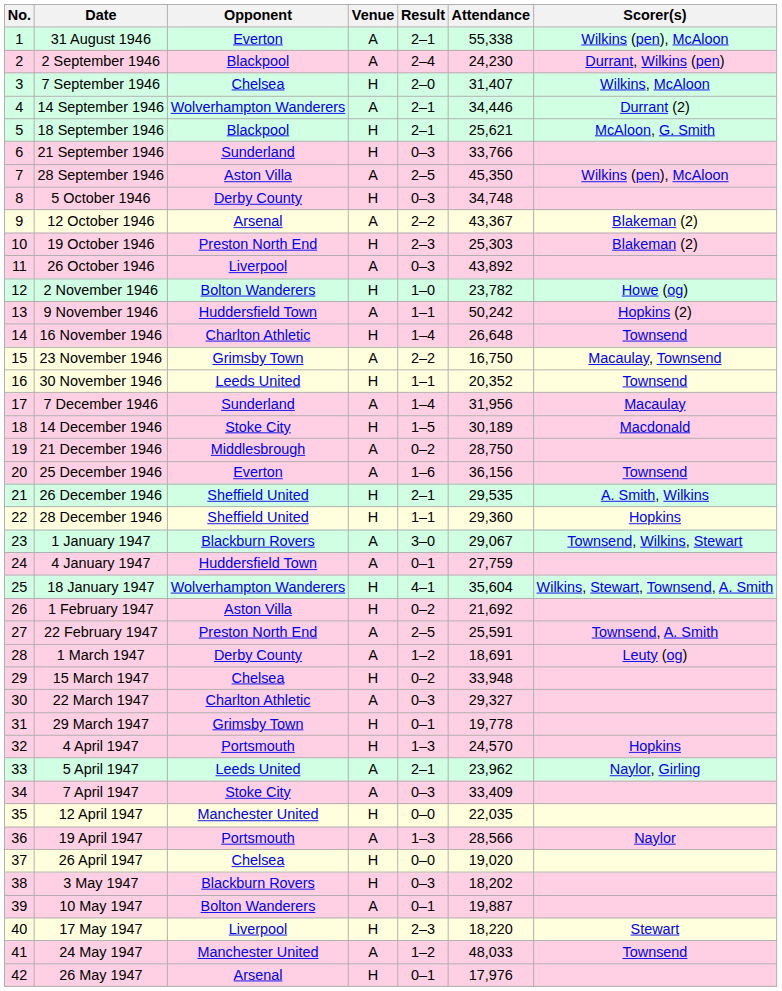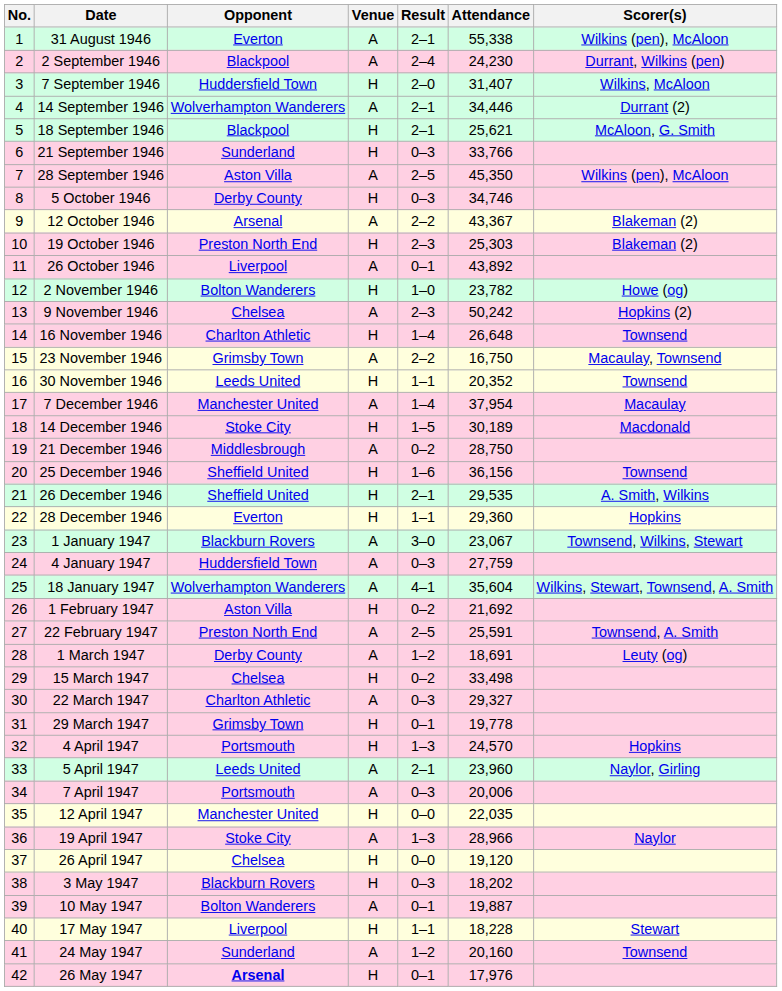 <table class="wikitable sortable" style="text-align:center;">
 <tr>
 <th>No.</th>
 <th>Date</th>
 <th>Opponent</th>
 <th>Venue</th>
 <th>Result</th>
 <th>Attendance</th>
 <th>Scorer(s)</th>
 </tr>
 <tr style="background:#d0ffe3;">
 <td>1</td>
 <td>31 August 1946</td>
 <td><a href='#'>Everton</a></td>
 <td>A</td>
 <td>2–1</td>
 <td>55,338</td>
 <td><a href='#'>Wilkins</a> (<a href='#'>pen</a>), <a href='#'>McAloon</a></td>
 </tr>
 <tr style="background:#ffd0e3;">
 <td>2</td>
 <td>2 September 1946</td>
 <td><a href='#'>Blackpool</a></td>
 <td>A</td>
 <td>2–4</td>
 <td>24,230</td>
 <td><a href='#'>Durrant</a>, <a href='#'>Wilkins</a> (<a href='#'>pen</a>)</td>
 </tr>
 <tr style="background:#d0ffe3;">
 <td>3</td>
 <td>7 September 1946</td>
-<td><a href='#'>Chelsea</a></td>
+<td><a href='#'>Huddersfield Town</a></td>
 <td>H</td>
 <td>2–0</td>
 <td>31,407</td>
 <td><a href='#'>Wilkins</a>, <a href='#'>McAloon</a></td>
 </tr>
 <tr style="background:#d0ffe3;">
 <td>4</td>
 <td>14 September 1946</td>
 <td><a href='#'>Wolverhampton Wanderers</a></td>
 <td>A</td>
 <td>2–1</td>
 <td>34,446</td>
 <td><a href='#'>Durrant</a> (2)</td>
 </tr>
 <tr style="background:#d0ffe3;">
 <td>5</td>
 <td>18 September 1946</td>
 <td><a href='#'>Blackpool</a></td>
 <td>H</td>
 <td>2–1</td>
 <td>25,621</td>
 <td><a href='#'>McAloon</a>, <a href='#'>G. Smith</a></td>
 </tr>
 <tr style="background:#ffd0e3;">
 <td>6</td>
 <td>21 September 1946</td>
 <td><a href='#'>Sunderland</a></td>
 <td>H</td>
 <td>0–3</td>
 <td>33,766</td>
 <td></td>
 </tr>
 <tr style="background:#ffd0e3;">
 <td>7</td>
 <td>28 September 1946</td>
 <td><a href='#'>Aston Villa</a></td>
 <td>A</td>
 <td>2–5</td>
 <td>45,350</td>
 <td><a href='#'>Wilkins</a> (<a href='#'>pen</a>), <a href='#'>McAloon</a></td>
 </tr>
 <tr style="background:#ffd0e3;">
 <td>8</td>
 <td>5 October 1946</td>
 <td><a href='#'>Derby County</a></td>
 <td>H</td>
 <td>0–3</td>
-<td>34,748</td>
+<td>34,746</td>
 <td></td>
 </tr>
 <tr style="background:#ffd;">
 <td>9</td>
 <td>12 October 1946</td>
 <td><a href='#'>Arsenal</a></td>
 <td>A</td>
 <td>2–2</td>
 <td>43,367</td>
 <td><a href='#'>Blakeman</a> (2)</td>
 </tr>
 <tr style="background:#ffd0e3;">
 <td>10</td>
 <td>19 October 1946</td>
 <td><a href='#'>Preston North End</a></td>
 <td>H</td>
 <td>2–3</td>
 <td>25,303</td>
 <td><a href='#'>Blakeman</a> (2)</td>
 </tr>
 <tr style="background:#ffd0e3;">
 <td>11</td>
 <td>26 October 1946</td>
 <td><a href='#'>Liverpool</a></td>
 <td>A</td>
-<td>0–3</td>
+<td>0–1</td>
 <td>43,892</td>
 <td></td>
 </tr>
 <tr style="background:#d0ffe3;">
 <td>12</td>
 <td>2 November 1946</td>
 <td><a href='#'>Bolton Wanderers</a></td>
 <td>H</td>
 <td>1–0</td>
 <td>23,782</td>
 <td><a href='#'>Howe</a> (<a href='#'>og</a>)</td>
 </tr>
 <tr style="background:#ffd0e3;">
 <td>13</td>
 <td>9 November 1946</td>
-<td><a href='#'>Huddersfield Town</a></td>
+<td><a href='#'>Chelsea</a></td>
 <td>A</td>
-<td>1–1</td>
+<td>2–3</td>
 <td>50,242</td>
 <td><a href='#'>Hopkins</a> (2)</td>
 </tr>
 <tr style="background:#ffd0e3;">
 <td>14</td>
 <td>16 November 1946</td>
 <td><a href='#'>Charlton Athletic</a></td>
 <td>H</td>
 <td>1–4</td>
 <td>26,648</td>
 <td><a href='#'>Townsend</a></td>
 </tr>
 <tr style="background:#ffd;">
 <td>15</td>
 <td>23 November 1946</td>
 <td><a href='#'>Grimsby Town</a></td>
 <td>A</td>
 <td>2–2</td>
 <td>16,750</td>
 <td><a href='#'>Macaulay</a>, <a href='#'>Townsend</a></td>
 </tr>
 <tr style="background:#ffd;">
 <td>16</td>
 <td>30 November 1946</td>
 <td><a href='#'>Leeds United</a></td>
 <td>H</td>
 <td>1–1</td>
 <td>20,352</td>
 <td><a href='#'>Townsend</a></td>
 </tr>
 <tr style="background:#ffd0e3;">
 <td>17</td>
 <td>7 December 1946</td>
-<td><a href='#'>Sunderland</a></td>
+<td><a href='#'>Manchester United</a></td>
 <td>A</td>
 <td>1–4</td>
-<td>31,956</td>
+<td>37,954</td>
 <td><a href='#'>Macaulay</a></td>
 </tr>
 <tr style="background:#ffd0e3;">
 <td>18</td>
 <td>14 December 1946</td>
 <td><a href='#'>Stoke City</a></td>
 <td>H</td>
 <td>1–5</td>
 <td>30,189</td>
 <td><a href='#'>Macdonald</a></td>
 </tr>
 <tr style="background:#ffd0e3;">
 <td>19</td>
 <td>21 December 1946</td>
 <td><a href='#'>Middlesbrough</a></td>
 <td>A</td>
 <td>0–2</td>
 <td>28,750</td>
 <td></td>
 </tr>
 <tr style="background:#ffd0e3;">
 <td>20</td>
 <td>25 December 1946</td>
-<td><a href='#'>Everton</a></td>
-<td>A</td>
+<td><a href='#'>Sheffield United</a></td>
+<td>H</td>
 <td>1–6</td>
 <td>36,156</td>
 <td><a href='#'>Townsend</a></td>
 </tr>
 <tr style="background:#d0ffe3;">
 <td>21</td>
 <td>26 December 1946</td>
 <td><a href='#'>Sheffield United</a></td>
 <td>H</td>
 <td>2–1</td>
 <td>29,535</td>
 <td><a href='#'>A. Smith</a>, <a href='#'>Wilkins</a></td>
 </tr>
 <tr style="background:#ffd;">
 <td>22</td>
 <td>28 December 1946</td>
-<td><a href='#'>Sheffield United</a></td>
+<td><a href='#'>Everton</a></td>
 <td>H</td>
 <td>1–1</td>
 <td>29,360</td>
 <td><a href='#'>Hopkins</a></td>
 </tr>
 <tr style="background:#d0ffe3;">
 <td>23</td>
 <td>1 January 1947</td>
 <td><a href='#'>Blackburn Rovers</a></td>
 <td>A</td>
 <td>3–0</td>
-<td>29,067</td>
+<td>23,067</td>
 <td><a href='#'>Townsend</a>, <a href='#'>Wilkins</a>, <a href='#'>Stewart</a></td>
 </tr>
 <tr style="background:#ffd0e3;">
 <td>24</td>
 <td>4 January 1947</td>
 <td><a href='#'>Huddersfield Town</a></td>
 <td>A</td>
-<td>0–1</td>
+<td>0–3</td>
 <td>27,759</td>
 <td></td>
 </tr>
 <tr style="background:#d0ffe3;">
 <td>25</td>
 <td>18 January 1947</td>
 <td><a href='#'>Wolverhampton Wanderers</a></td>
-<td>H</td>
+<td>A</td>
 <td>4–1</td>
 <td>35,604</td>
 <td><a href='#'>Wilkins</a>, <a href='#'>Stewart</a>, <a href='#'>Townsend</a>, <a href='#'>A. Smith</a></td>
 </tr>
 <tr style="background:#ffd0e3;">
 <td>26</td>
 <td>1 February 1947</td>
 <td><a href='#'>Aston Villa</a></td>
 <td>H</td>
 <td>0–2</td>
 <td>21,692</td>
 <td></td>
 </tr>
 <tr style="background:#ffd0e3;">
 <td>27</td>
 <td>22 February 1947</td>
 <td><a href='#'>Preston North End</a></td>
 <td>A</td>
 <td>2–5</td>
 <td>25,591</td>
 <td><a href='#'>Townsend</a>, <a href='#'>A. Smith</a></td>
 </tr>
 <tr style="background:#ffd0e3;">
 <td>28</td>
 <td>1 March 1947</td>
 <td><a href='#'>Derby County</a></td>
 <td>A</td>
 <td>1–2</td>
 <td>18,691</td>
 <td><a href='#'>Leuty</a> (<a href='#'>og</a>)</td>
 </tr>
 <tr style="background:#ffd0e3;">
 <td>29</td>
 <td>15 March 1947</td>
 <td><a href='#'>Chelsea</a></td>
 <td>H</td>
 <td>0–2</td>
-<td>33,948</td>
+<td>33,498</td>
 <td></td>
 </tr>
 <tr style="background:#ffd0e3;">
 <td>30</td>
 <td>22 March 1947</td>
 <td><a href='#'>Charlton Athletic</a></td>
 <td>A</td>
 <td>0–3</td>
 <td>29,327</td>
 <td></td>
 </tr>
 <tr style="background:#ffd0e3;">
 <td>31</td>
 <td>29 March 1947</td>
 <td><a href='#'>Grimsby Town</a></td>
 <td>H</td>
 <td>0–1</td>
 <td>19,778</td>
 <td></td>
 </tr>
 <tr style="background:#ffd0e3;">
 <td>32</td>
 <td>4 April 1947</td>
 <td><a href='#'>Portsmouth</a></td>
 <td>H</td>
 <td>1–3</td>
 <td>24,570</td>
 <td><a href='#'>Hopkins</a></td>
 </tr>
 <tr style="background:#d0ffe3;">
 <td>33</td>
 <td>5 April 1947</td>
 <td><a href='#'>Leeds United</a></td>
 <td>A</td>
 <td>2–1</td>
-<td>23,962</td>
+<td>23,960</td>
 <td><a href='#'>Naylor</a>, <a href='#'>Girling</a></td>
 </tr>
 <tr style="background:#ffd0e3;">
 <td>34</td>
 <td>7 April 1947</td>
-<td><a href='#'>Stoke City</a></td>
+<td><a href='#'>Portsmouth</a></td>
 <td>A</td>
 <td>0–3</td>
-<td>33,409</td>
+<td>20,006</td>
 <td></td>
 </tr>
 <tr style="background:#ffd;">
 <td>35</td>
 <td>12 April 1947</td>
 <td><a href='#'>Manchester United</a></td>
 <td>H</td>
 <td>0–0</td>
 <td>22,035</td>
 <td></td>
 </tr>
 <tr style="background:#ffd0e3;">
 <td>36</td>
 <td>19 April 1947</td>
-<td><a href='#'>Portsmouth</a></td>
+<td><a href='#'>Stoke City</a></td>
 <td>A</td>
 <td>1–3</td>
-<td>28,566</td>
+<td>28,966</td>
 <td><a href='#'>Naylor</a></td>
 </tr>
 <tr style="background:#ffd;">
 <td>37</td>
 <td>26 April 1947</td>
 <td><a href='#'>Chelsea</a></td>
 <td>H</td>
 <td>0–0</td>
-<td>19,020</td>
+<td>19,120</td>
 <td></td>
 </tr>
 <tr style="background:#ffd0e3;">
 <td>38</td>
 <td>3 May 1947</td>
 <td><a href='#'>Blackburn Rovers</a></td>
 <td>H</td>
 <td>0–3</td>
 <td>18,202</td>
 <td></td>
 </tr>
 <tr style="background:#ffd0e3;">
 <td>39</td>
 <td>10 May 1947</td>
 <td><a href='#'>Bolton Wanderers</a></td>
 <td>A</td>
 <td>0–1</td>
 <td>19,887</td>
 <td></td>
 </tr>
 <tr style="background:#ffd;">
 <td>40</td>
 <td>17 May 1947</td>
 <td><a href='#'>Liverpool</a></td>
 <td>H</td>
-<td>2–3</td>
-<td>18,220</td>
+<td>1–1</td>
+<td>18,228</td>
 <td><a href='#'>Stewart</a></td>
 </tr>
 <tr style="background:#ffd0e3;">
 <td>41</td>
 <td>24 May 1947</td>
-<td><a href='#'>Manchester United</a></td>
+<td><a href='#'>Sunderland</a></td>
 <td>A</td>
 <td>1–2</td>
-<td>48,033</td>
+<td>20,160</td>
 <td><a href='#'>Townsend</a></td>
 </tr>
 <tr style="background:#ffd0e3;">
 <td>42</td>
 <td>26 May 1947</td>
-<td><a href='#'>Arsenal</a></td>
+<td><strong><a href='#'>Arsenal</a></strong></td>
 <td>H</td>
 <td>0–1</td>
 <td>17,976</td>
 <td></td>
 </tr>
 </table>
